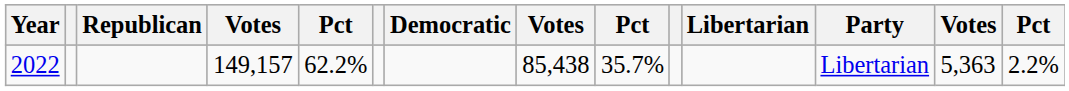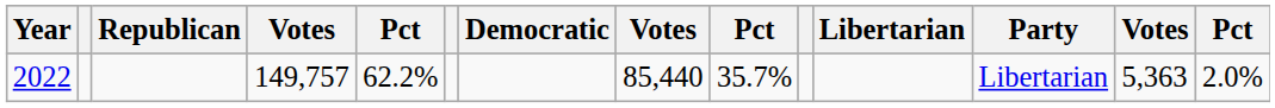 <table class="wikitable" style="margin:0.5em ; font-size:95%">
 <tr>
 <th>Year</th>
 <th></th>
 <th>Republican</th>
 <th>Votes</th>
 <th>Pct</th>
 <th></th>
 <th>Democratic</th>
 <th>Votes</th>
 <th>Pct</th>
 <th></th>
 <th>Libertarian</th>
 <th>Party</th>
 <th>Votes</th>
 <th>Pct</th>
 </tr>
 <tr>
 <td><a href='#'>2022</a></td>
 <td></td>
 <td></td>
-<td>149,157</td>
+<td>149,757</td>
 <td>62.2%</td>
 <td></td>
 <td></td>
-<td>85,438</td>
+<td>85,440</td>
 <td>35.7%</td>
 <td></td>
 <td></td>
 <td><a href='#'>Libertarian</a></td>
 <td>5,363</td>
-<td>2.2%</td>
+<td>2.0%</td>
 </tr>
 </table>
